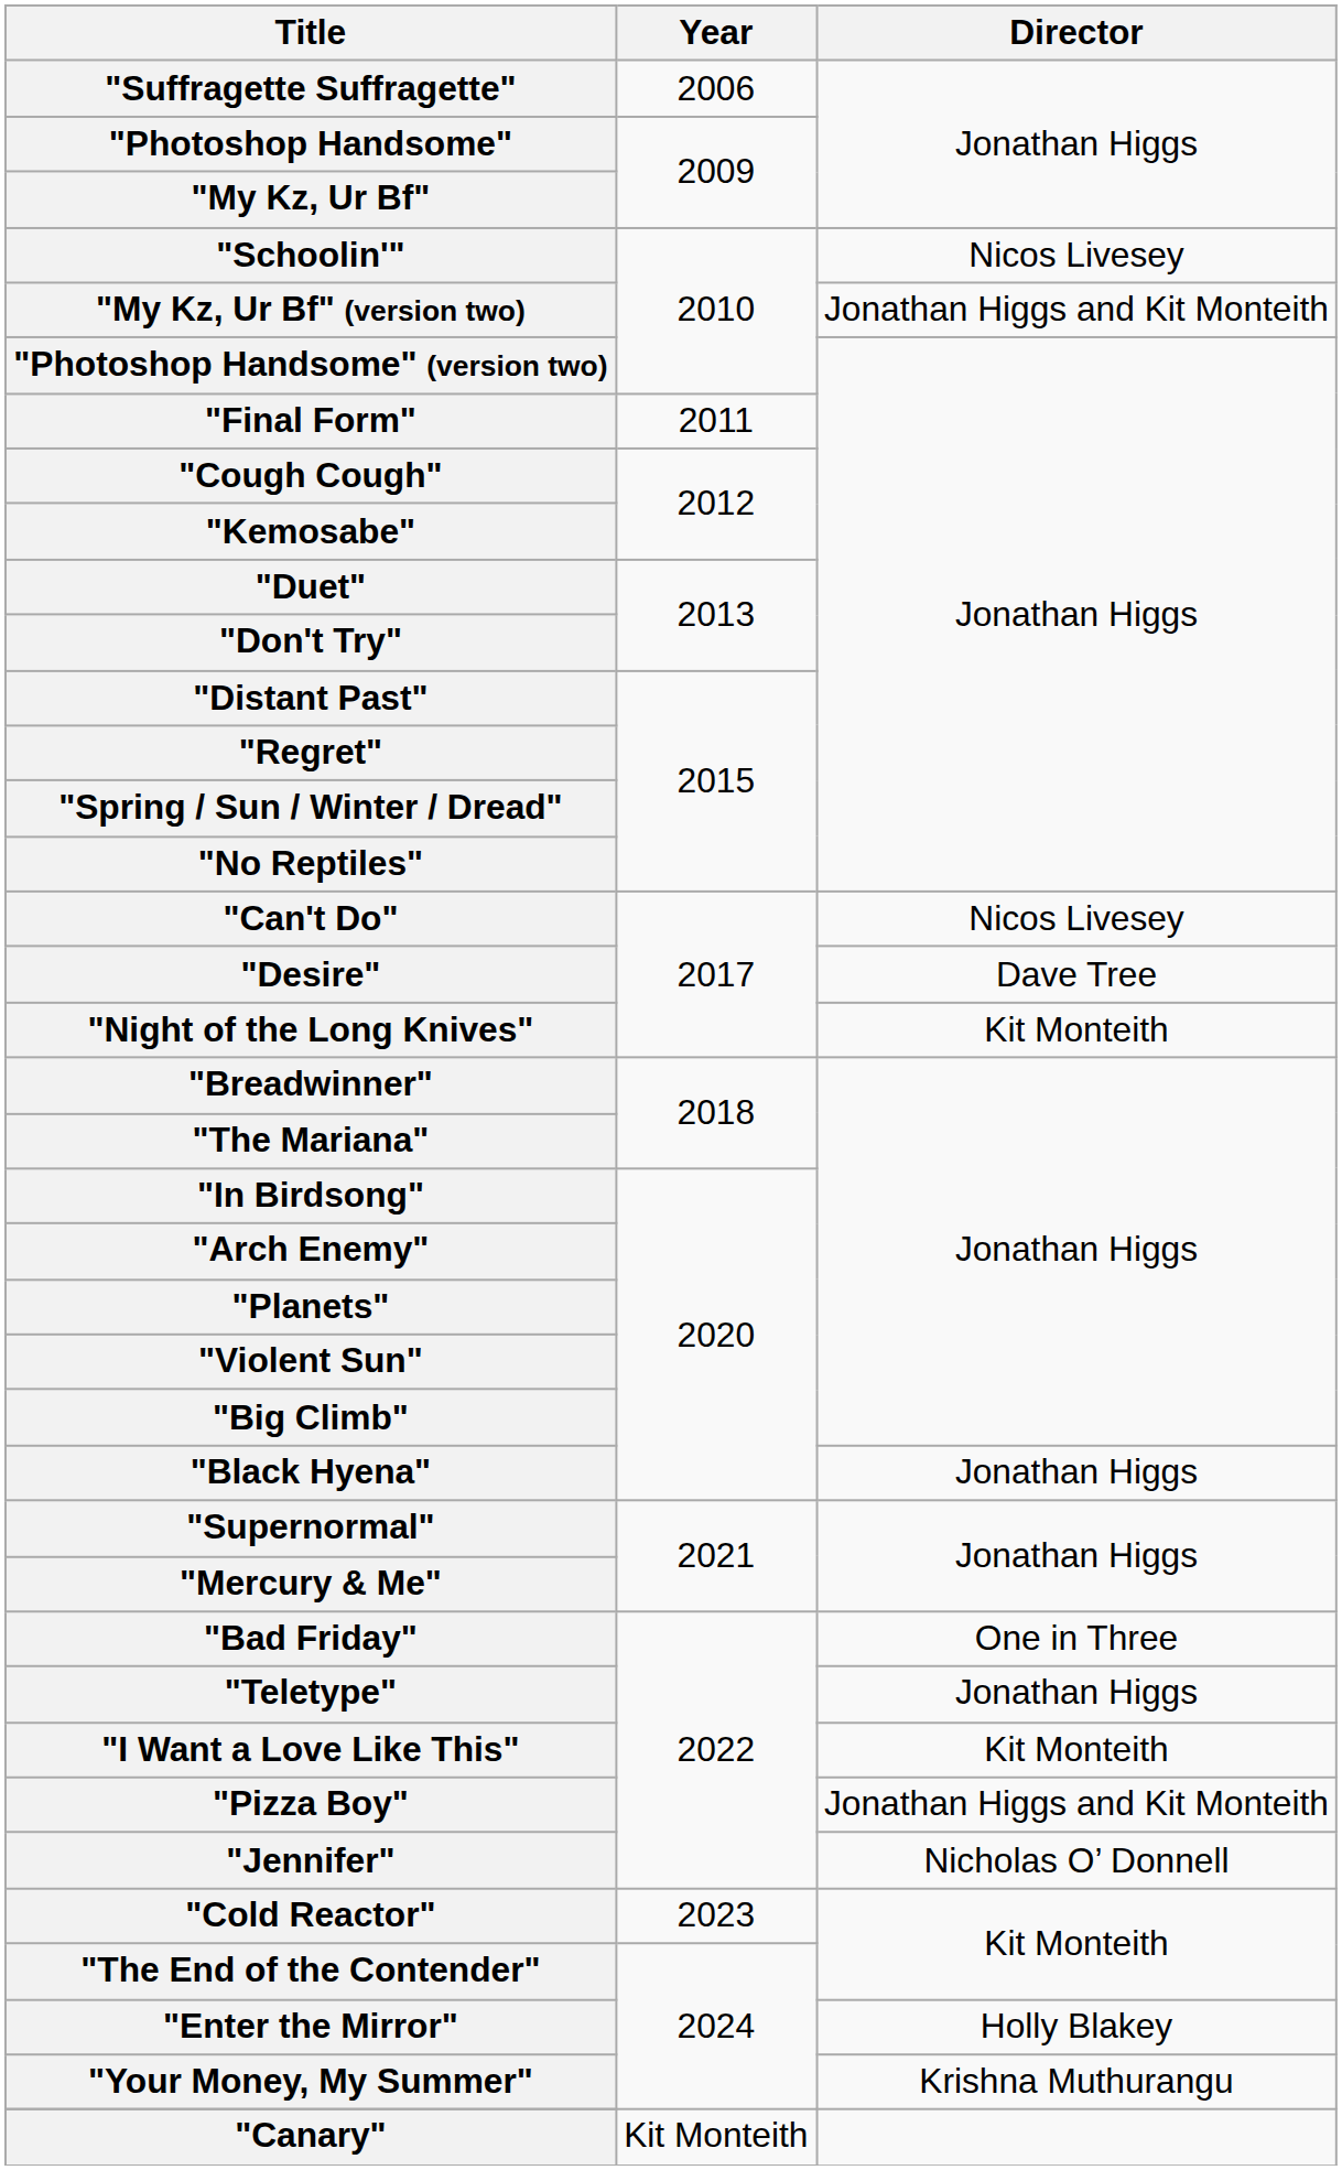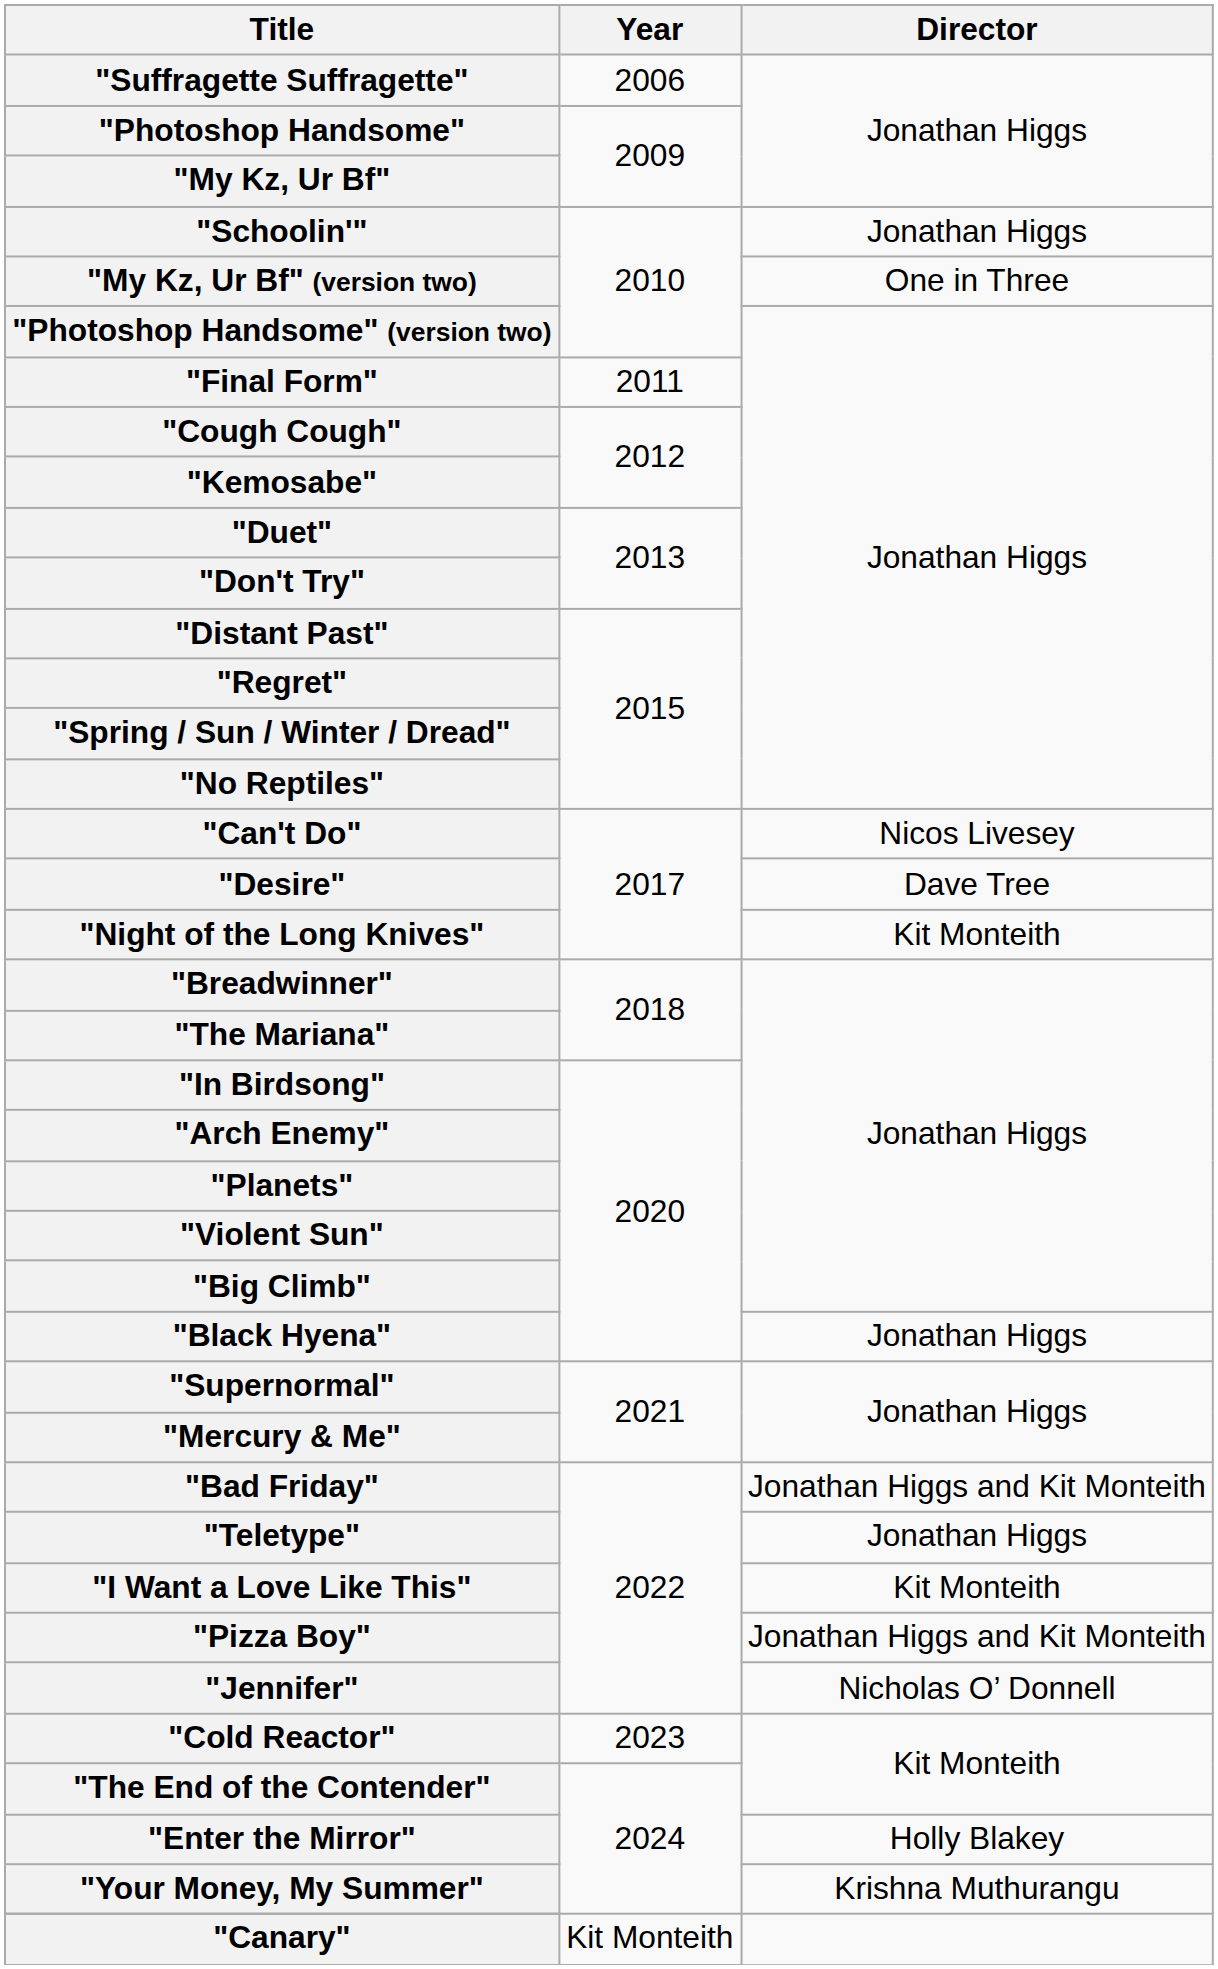 <table class="wikitable plainrowheaders" style="text-align:center;">
 <tr>
 <th scope="col">Title</th>
 <th scope="col">Year</th>
 <th scope="col">Director</th>
 </tr>
 <tr>
 <th scope="row">"Suffragette Suffragette"</th>
 <td>2006</td>
 <td rowspan="3">Jonathan Higgs</td>
 </tr>
 <tr>
 <th scope="row">"Photoshop Handsome"</th>
 <td rowspan="2">2009</td>
 </tr>
 <tr>
 <th scope="row">"My Kz, Ur Bf"</th>
 </tr>
 <tr>
 <th scope="row">"Schoolin'"</th>
 <td rowspan="3">2010</td>
-<td>Nicos Livesey</td>
+<td>Jonathan Higgs</td>
 </tr>
 <tr>
 <th scope="row">"My Kz, Ur Bf" <small>(version two)</small></th>
-<td>Jonathan Higgs and Kit Monteith</td>
+<td>One in Three</td>
 </tr>
 <tr>
 <th scope="row">"Photoshop Handsome" <small>(version two)</small></th>
 <td rowspan="10">Jonathan Higgs<br></td>
 </tr>
 <tr>
 <th scope="row">"Final Form"</th>
 <td>2011</td>
 </tr>
 <tr>
 <th scope="row">"Cough Cough"</th>
 <td rowspan="2">2012</td>
 </tr>
 <tr>
 <th scope="row">"Kemosabe"</th>
 </tr>
 <tr>
 <th scope="row">"Duet"</th>
 <td rowspan="2">2013</td>
 </tr>
 <tr>
 <th scope="row">"Don't Try"</th>
 </tr>
 <tr>
 <th scope="row">"Distant Past"</th>
 <td rowspan="4">2015</td>
 </tr>
 <tr>
 <th scope="row">"Regret"</th>
 </tr>
 <tr>
 <th scope="row">"Spring / Sun / Winter / Dread"</th>
 </tr>
 <tr>
 <th scope="row">"No Reptiles"</th>
 </tr>
 <tr>
 <th scope="row">"Can't Do"</th>
 <td rowspan="3">2017</td>
 <td>Nicos Livesey</td>
 </tr>
 <tr>
 <th scope="row">"Desire"</th>
 <td>Dave Tree</td>
 </tr>
 <tr>
 <th scope="row">"Night of the Long Knives"</th>
 <td>Kit Monteith</td>
 </tr>
 <tr>
 <th scope="row">"Breadwinner"</th>
 <td rowspan="2">2018</td>
 <td rowspan="7">Jonathan Higgs</td>
 </tr>
 <tr>
 <th scope="row">"The Mariana"</th>
 </tr>
 <tr>
 <th scope="row">"In Birdsong"</th>
 <td rowspan="6">2020</td>
 </tr>
 <tr>
 <th scope="row">"Arch Enemy"</th>
 </tr>
 <tr>
 <th scope="row">"Planets"</th>
 </tr>
 <tr>
 <th scope="row">"Violent Sun"</th>
 </tr>
 <tr>
 <th scope="row">"Big Climb"</th>
 </tr>
 <tr>
 <th scope="row">"Black Hyena"</th>
 <td>Jonathan Higgs</td>
 </tr>
 <tr>
 <th scope="row">"Supernormal"</th>
 <td rowspan="2">2021</td>
 <td rowspan="2">Jonathan Higgs</td>
 </tr>
 <tr>
 <th scope="row">"Mercury & Me"</th>
 </tr>
 <tr>
 <th scope="row">"Bad Friday"</th>
 <td rowspan="5">2022</td>
-<td>One in Three</td>
+<td>Jonathan Higgs and Kit Monteith</td>
 </tr>
 <tr>
 <th scope="row">"Teletype"</th>
 <td>Jonathan Higgs</td>
 </tr>
 <tr>
 <th scope="row">"I Want a Love Like This"</th>
 <td>Kit Monteith</td>
 </tr>
 <tr>
 <th scope="row">"Pizza Boy"</th>
 <td>Jonathan Higgs and Kit Monteith</td>
 </tr>
 <tr>
 <th scope="row">"Jennifer"</th>
 <td>Nicholas O’ Donnell</td>
 </tr>
 <tr>
 <th scope="row">"Cold Reactor"</th>
 <td>2023</td>
 <td rowspan="2">Kit Monteith</td>
 </tr>
 <tr>
 <th scope="row">"The End of the Contender"</th>
 <td rowspan="4">2024</td>
 </tr>
 <tr>
 <th scope="row">"Enter the Mirror"</th>
 <td>Holly Blakey</td>
 </tr>
 <tr>
 <th scope="row">"Your Money, My Summer"</th>
 <td>Krishna Muthurangu</td>
 </tr>
 <tr>
 </tr>
 <tr>
 <th scope="row">"Canary"</th>
 <td>Kit Monteith</td>
 </tr>
 <tr>
 </tr>
 </table>
